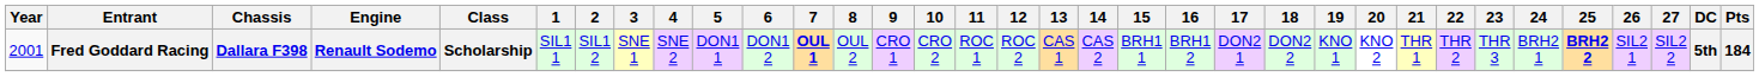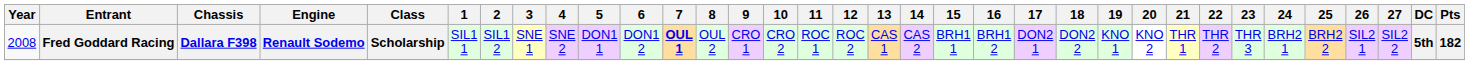 <table class="wikitable" style="text-align:center; font-size:85%">
 <tr>
 <th>Year</th>
 <th>Entrant</th>
 <th>Chassis</th>
 <th>Engine</th>
 <th>Class</th>
 <th>1</th>
 <th>2</th>
 <th>3</th>
 <th>4</th>
 <th>5</th>
 <th>6</th>
 <th>7</th>
 <th>8</th>
 <th>9</th>
 <th>10</th>
 <th>11</th>
 <th>12</th>
 <th>13</th>
 <th>14</th>
 <th>15</th>
 <th>16</th>
 <th>17</th>
 <th>18</th>
 <th>19</th>
 <th>20</th>
 <th>21</th>
 <th>22</th>
 <th>23</th>
 <th>24</th>
 <th>25</th>
 <th>26</th>
 <th>27</th>
 <th>DC</th>
 <th>Pts</th>
 </tr>
 <tr>
-<td><a href='#'>2001</a></td>
+<td><a href='#'>2008</a></td>
 <th nowrap>Fred Goddard Racing</th>
 <th nowrap><a href='#'>Dallara F398</a></th>
 <th nowrap><a href='#'>Renault Sodemo</a></th>
 <th>Scholarship</th>
 <td style="background:#DFFFDF;"><a href='#'>SIL1<br>1</a><br></td>
 <td style="background:#DFFFDF;"><a href='#'>SIL1<br>2</a><br></td>
 <td style="background:#FFFFBF;"><a href='#'>SNE<br>1</a><br></td>
 <td style="background:#EFCFFF;"><a href='#'>SNE<br>2</a><br></td>
 <td style="background:#EFCFFF;"><a href='#'>DON1<br>1</a><br></td>
 <td style="background:#DFFFDF;"><a href='#'>DON1<br>2</a><br></td>
 <td style="background:#FFDF9F;"><strong><a href='#'>OUL<br>1</a><br></strong></td>
 <td style="background:#DFFFDF;"><a href='#'>OUL<br>2</a><br></td>
 <td style="background:#EFCFFF;"><a href='#'>CRO<br>1</a><br></td>
 <td style="background:#DFFFDF;"><a href='#'>CRO<br>2</a><br></td>
 <td style="background:#DFFFDF;"><a href='#'>ROC<br>1</a><br></td>
 <td style="background:#DFFFDF;"><a href='#'>ROC<br>2</a><br></td>
 <td style="background:#FFDF9F;"><a href='#'>CAS<br>1</a><br></td>
 <td style="background:#EFCFFF;"><a href='#'>CAS<br>2</a><br></td>
 <td style="background:#DFFFDF;"><a href='#'>BRH1<br>1</a><br></td>
 <td style="background:#DFFFDF;"><a href='#'>BRH1<br>2</a><br></td>
 <td style="background:#EFCFFF;"><a href='#'>DON2<br>1</a><br></td>
 <td style="background:#DFFFDF;"><a href='#'>DON2<br>2</a><br></td>
 <td style="background:#DFFFDF;"><a href='#'>KNO<br>1</a><br></td>
 <td style="background:#FFFFFF;"><a href='#'>KNO<br>2</a><br></td>
 <td style="background:#FFFFBF;"><a href='#'>THR<br>1</a><br></td>
 <td style="background:#EFCFFF;"><a href='#'>THR<br>2</a><br></td>
 <td style="background:#DFFFDF;"><a href='#'>THR<br>3</a><br></td>
 <td style="background:#DFFFDF;"><a href='#'>BRH2<br>1</a><br></td>
-<td style="background:#FFDF9F;"><strong><a href='#'>BRH2<br>2</a><br></strong></td>
+<td style="background:#FFDF9F;"><a href='#'>BRH2<br>2</a><br></td>
 <td style="background:#EFCFFF;"><a href='#'>SIL2<br>1</a><br></td>
 <td style="background:#EFCFFF;"><a href='#'>SIL2<br>2</a><br></td>
 <th>5th</th>
-<th>184</th>
+<th>182</th>
 </tr>
 <tr>
 </tr>
 </table>
